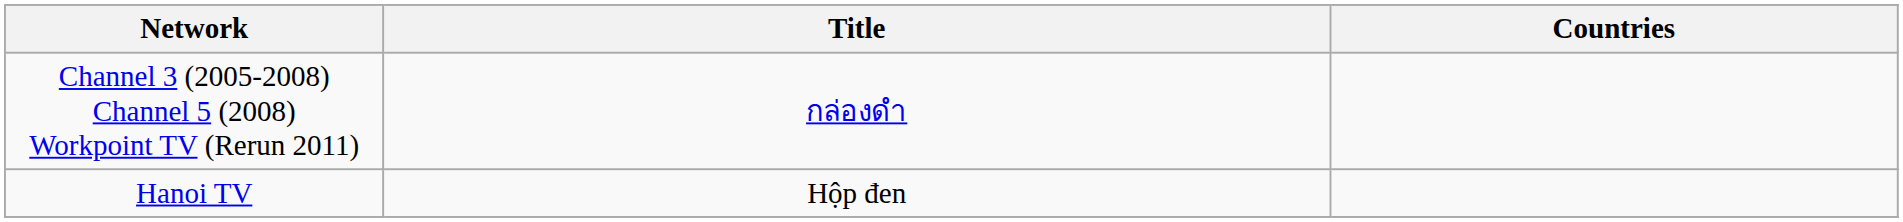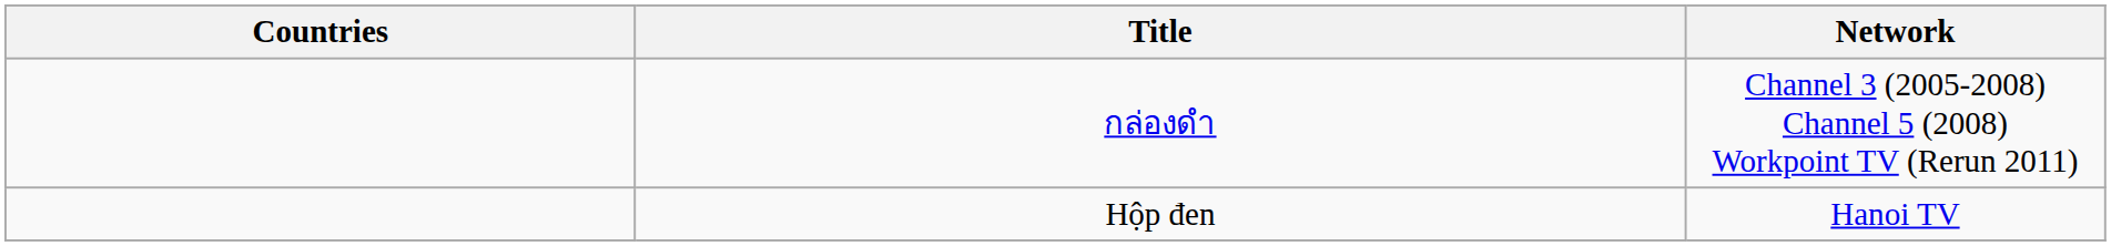 <table class="wikitable" style="text-align:center; font-size:95%; line-height:18px; width:50%;">
 <tr>
+<th width="15%">Countries</th>
+<th width="25%">Title</th>
 <th width="10%">Network</th>
-<th width="25%">Title</th>
-<th width="15%">Countries</th>
 </tr>
 <tr>
+<td align="left"><strong></strong></td>
+<td><a href='#'>กล่องดำ</a></td>
 <td><a href='#'>Channel 3</a> (2005-2008)<br><a href='#'>Channel 5</a> (2008)<br><a href='#'>Workpoint TV</a> (Rerun 2011)</td>
-<td><a href='#'>กล่องดำ</a></td>
-<td align="left"><strong></strong></td>
 </tr>
 <tr>
+<td align="left"><strong></strong></td>
+<td>Hộp đen</td>
 <td><a href='#'>Hanoi TV</a></td>
-<td>Hộp đen</td>
-<td align="left"><strong></strong></td>
 </tr>
 </table>
